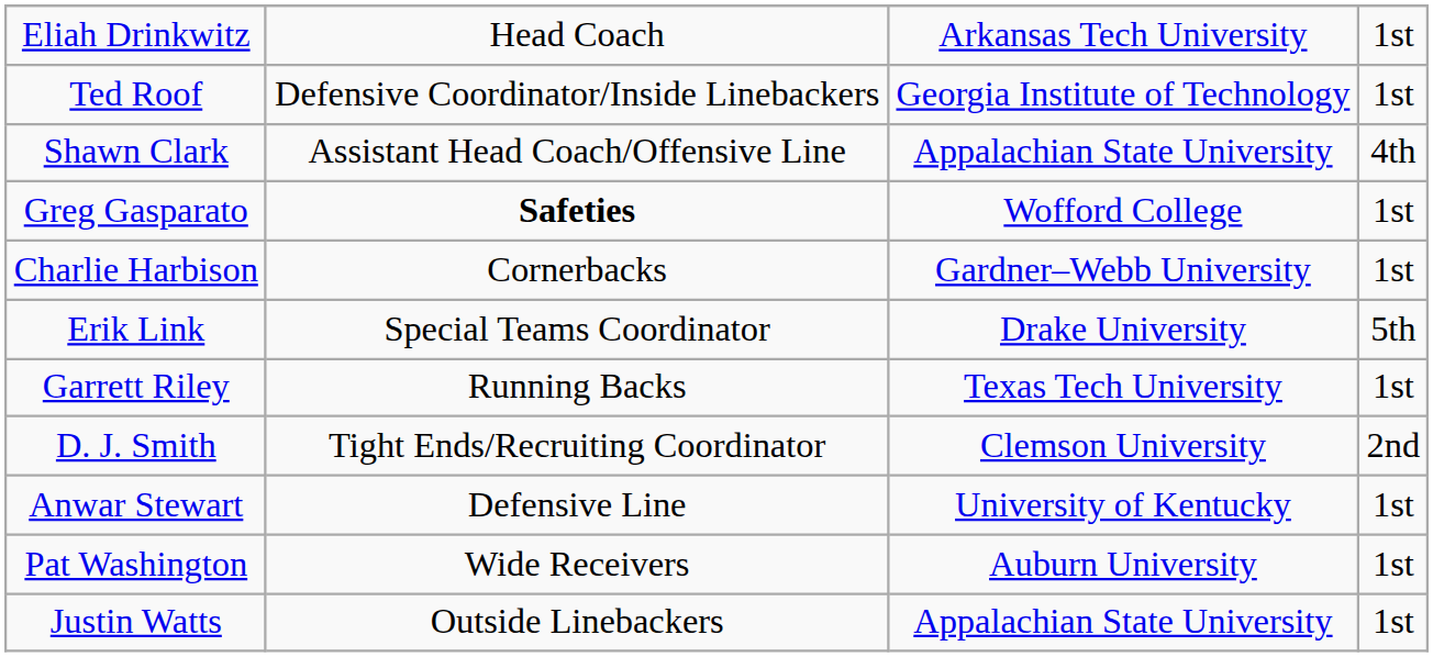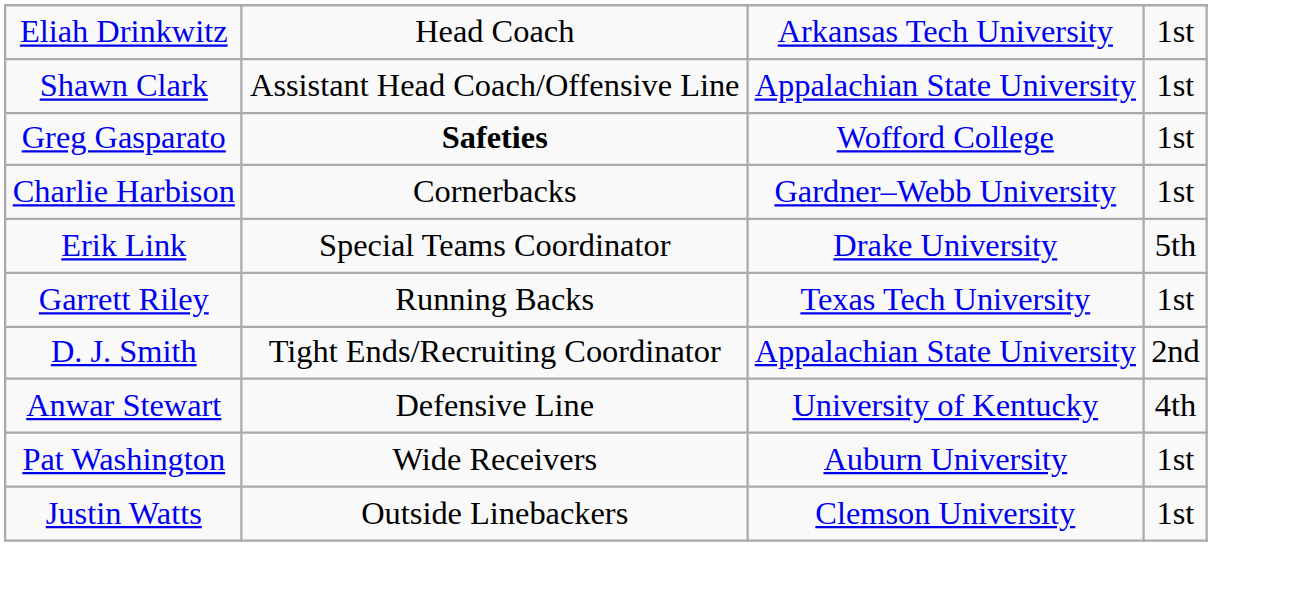 <table class="wikitable" border="1" style="font-size:90%;">
 <tr>
 </tr>
 <tr>
 <td align=center><a href='#'>Eliah Drinkwitz</a></td>
 <td align=center>Head Coach</td>
 <td align=center><a href='#'>Arkansas Tech University</a></td>
 <td align=center>1st</td>
 </tr>
 <tr>
-<td align=center><a href='#'>Ted Roof</a></td>
-<td align=center>Defensive Coordinator/Inside Linebackers</td>
-<td align=center><a href='#'>Georgia Institute of Technology</a></td>
-<td align=center>1st</td>
-</tr>
-<tr>
 <td align=center><a href='#'>Shawn Clark</a></td>
 <td align=center>Assistant Head Coach/Offensive Line</td>
 <td align=center><a href='#'>Appalachian State University</a></td>
-<td align=center>4th</td>
+<td align=center>1st</td>
 </tr>
 <tr>
 <td align=center><a href='#'>Greg Gasparato</a></td>
 <td align=center><strong>Safeties</strong></td>
 <td align=center><a href='#'>Wofford College</a></td>
 <td align=center>1st</td>
 </tr>
 <tr>
 <td align=center><a href='#'>Charlie Harbison</a></td>
 <td align=center>Cornerbacks</td>
 <td align=center><a href='#'>Gardner–Webb University</a></td>
 <td align=center>1st</td>
 </tr>
 <tr>
 <td align=center><a href='#'>Erik Link</a></td>
 <td align=center>Special Teams Coordinator</td>
 <td align=center><a href='#'>Drake University</a></td>
 <td align=center>5th</td>
 </tr>
 <tr>
 <td align=center><a href='#'>Garrett Riley</a></td>
 <td align=center>Running Backs</td>
 <td align=center><a href='#'>Texas Tech University</a></td>
 <td align=center>1st</td>
 </tr>
 <tr>
 <td align=center><a href='#'>D. J. Smith</a></td>
 <td align=center>Tight Ends/Recruiting Coordinator</td>
-<td align=center><a href='#'>Clemson University</a></td>
+<td align=center><a href='#'>Appalachian State University</a></td>
 <td align=center>2nd</td>
 </tr>
 <tr>
 <td align=center><a href='#'>Anwar Stewart</a></td>
 <td align=center>Defensive Line</td>
 <td align=center><a href='#'>University of Kentucky</a></td>
-<td align=center>1st</td>
+<td align=center>4th</td>
 </tr>
 <tr>
 <td align=center><a href='#'>Pat Washington</a></td>
 <td align=center>Wide Receivers</td>
 <td align=center><a href='#'>Auburn University</a></td>
 <td align=center>1st</td>
 </tr>
 <tr>
 <td align=center><a href='#'>Justin Watts</a></td>
 <td align=center>Outside Linebackers</td>
-<td align=center><a href='#'>Appalachian State University</a></td>
+<td align=center><a href='#'>Clemson University</a></td>
 <td align=center>1st</td>
 </tr>
 </table>
